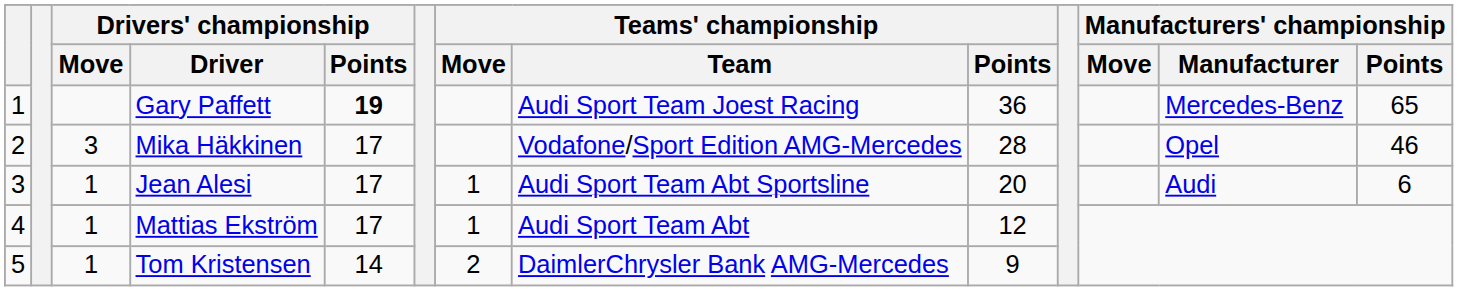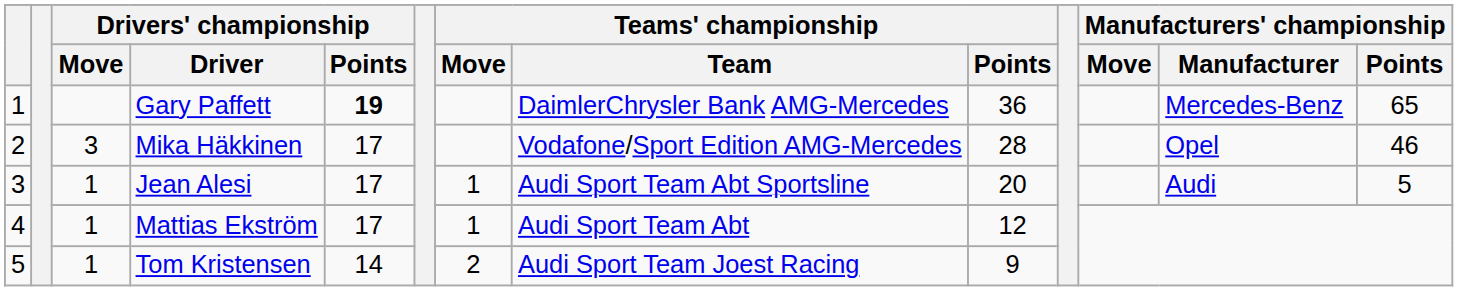 <table class="wikitable" style="font-size:85%;">
 <tr>
 <th rowspan="2"></th>
 <th rowspan="7" style="width:5px;"></th>
 <th colspan="3">Drivers' championship</th>
 <th rowspan="7" style="width:5px;"></th>
 <th colspan="3" nowrap>Teams' championship</th>
 <th rowspan="7" style="width:5px;"></th>
 <th colspan="3" nowrap>Manufacturers' championship</th>
 </tr>
 <tr>
 <th>Move</th>
 <th>Driver</th>
 <th>Points</th>
 <th>Move</th>
 <th>Team</th>
 <th>Points</th>
 <th>Move</th>
 <th>Manufacturer</th>
 <th>Points</th>
 </tr>
 <tr>
 <td align="center">1</td>
 <td align="center"></td>
 <td> <a href='#'>Gary Paffett</a></td>
 <td align="center"><strong>19</strong></td>
 <td align="center"></td>
-<td> <a href='#'>Audi Sport Team Joest Racing</a></td>
+<td> <a href='#'>DaimlerChrysler Bank</a> <a href='#'>AMG-Mercedes</a></td>
 <td align="center">36</td>
 <td align="center"></td>
 <td> <a href='#'>Mercedes-Benz</a></td>
 <td align="center">65</td>
 </tr>
 <tr>
 <td align="center">2</td>
 <td align="center"> 3</td>
 <td> <a href='#'>Mika Häkkinen</a></td>
 <td align="center">17</td>
 <td align="center"></td>
 <td> <a href='#'>Vodafone</a>/<a href='#'>Sport Edition AMG-Mercedes</a></td>
 <td align="center">28</td>
 <td align="center"></td>
 <td> <a href='#'>Opel</a></td>
 <td align="center">46</td>
 </tr>
 <tr>
 <td align="center">3</td>
 <td align="center"> 1</td>
 <td> <a href='#'>Jean Alesi</a></td>
 <td align="center">17</td>
 <td align="center"> 1</td>
 <td> <a href='#'>Audi Sport Team Abt Sportsline</a></td>
 <td align="center">20</td>
 <td align="center"></td>
 <td> <a href='#'>Audi</a></td>
-<td align="center">6</td>
+<td align="center">5</td>
 </tr>
 <tr>
 <td align="center">4</td>
 <td align="center"> 1</td>
 <td> <a href='#'>Mattias Ekström</a></td>
 <td align="center">17</td>
 <td align="center"> 1</td>
 <td> <a href='#'>Audi Sport Team Abt</a></td>
 <td align="center">12</td>
 </tr>
 <tr>
 <td align="center">5</td>
 <td align="center"> 1</td>
 <td> <a href='#'>Tom Kristensen</a></td>
 <td align="center">14</td>
 <td align="center"> 2</td>
-<td> <a href='#'>DaimlerChrysler Bank</a> <a href='#'>AMG-Mercedes</a></td>
+<td> <a href='#'>Audi Sport Team Joest Racing</a></td>
 <td align="center">9</td>
 </tr>
 </table>
